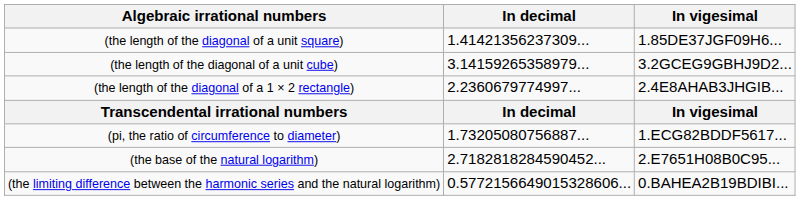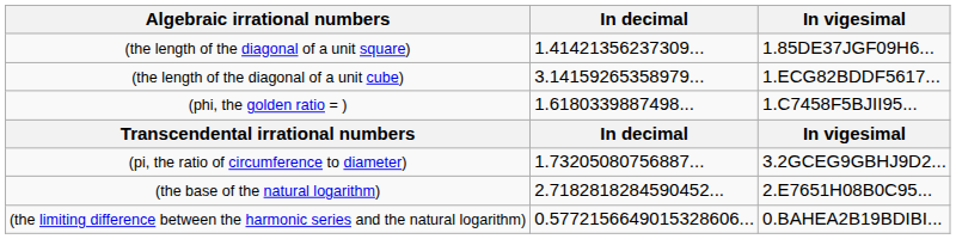 <table class="wikitable">
 <tr>
 <th>Algebraic irrational numbers</th>
 <th>In decimal</th>
 <th>In vigesimal</th>
 </tr>
 <tr>
 <td align="center"><a href='#'></a> <small>(the length of the <a href='#'>diagonal</a> of a unit <a href='#'>square</a>)</small></td>
 <td>1.41421356237309...</td>
 <td>1.85DE37JGF09H6...</td>
 </tr>
 <tr>
 <td align="center"><a href='#'></a> <small>(the length of the diagonal of a unit <a href='#'>cube</a>)</small></td>
 <td>3.14159265358979...</td>
-<td>3.2GCEG9GBHJ9D2...</td>
+<td>1.ECG82BDDF5617...</td>
 </tr>
 <tr>
-<td align="center"><a href='#'></a> <small>(the length of the <a href='#'>diagonal</a> of a 1 × 2 <a href='#'>rectangle</a>)</small></td>
-<td>2.2360679774997...</td>
-<td>2.4E8AHAB3JHGIB...</td>
+<td align="center"> <small>(phi, the <a href='#'>golden ratio</a> = )</small></td>
+<td>1.6180339887498...</td>
+<td>1.C7458F5BJII95...</td>
 </tr>
 <tr>
 <th>Transcendental irrational numbers</th>
 <th>In decimal</th>
 <th>In vigesimal</th>
 </tr>
 <tr>
 <td align="center"><em><a href='#'></a></em> <small>(pi, the ratio of <a href='#'>circumference</a> to <a href='#'>diameter</a>)</small></td>
 <td>1.73205080756887...</td>
-<td>1.ECG82BDDF5617...</td>
+<td>3.2GCEG9GBHJ9D2...</td>
 </tr>
 <tr>
 <td align="center"> <small>(the base of the <a href='#'>natural logarithm</a>)</small></td>
 <td>2.7182818284590452...</td>
 <td>2.E7651H08B0C95...</td>
 </tr>
 <tr>
 <td align="center"> <small>(the <a href='#'>limiting difference</a> between the <a href='#'>harmonic series</a> and the natural logarithm)</small></td>
 <td>0.5772156649015328606...</td>
 <td>0.BAHEA2B19BDIBI...</td>
 </tr>
 </table>
